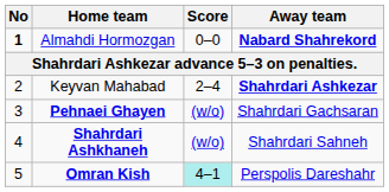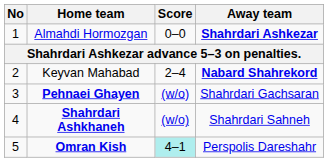 <table class="wikitable sortable" style="text-align:center">
 <tr>
 <th width=20>No</th>
 <th width=157>Home team</th>
 <th width=26>Score</th>
 <th width=157>Away team</th>
 </tr>
 <tr>
-<td><strong>1</strong></td>
+<td>1</td>
 <td><a href='#'>Almahdi Hormozgan</a></td>
 <td>0–0</td>
-<td><strong><a href='#'>Nabard Shahrekord</a></strong></td>
+<td><strong><a href='#'>Shahrdari Ashkezar</a></strong></td>
 </tr>
 <tr>
 <th colspan=4>Shahrdari Ashkezar advance 5–3 on penalties.</th>
 </tr>
 <tr>
 <td>2</td>
 <td>Keyvan Mahabad</td>
 <td>2–4</td>
-<td><strong><a href='#'>Shahrdari Ashkezar</a></strong></td>
+<td><strong><a href='#'>Nabard Shahrekord</a></strong></td>
 </tr>
 <tr>
 <td>3</td>
 <td><strong><a href='#'>Pehnaei Ghayen</a></strong></td>
 <td><a href='#'>(w/o)</a></td>
 <td><a href='#'>Shahrdari Gachsaran</a></td>
 </tr>
 <tr>
 <td>4</td>
 <td><strong><a href='#'>Shahrdari Ashkhaneh</a></strong></td>
 <td><a href='#'>(w/o)</a></td>
 <td><a href='#'>Shahrdari Sahneh</a></td>
 </tr>
 <tr>
 <td>5</td>
 <td><strong><a href='#'>Omran Kish</a></strong></td>
 <td style="background: paleturquoise;">4–1</td>
 <td><a href='#'>Perspolis Dareshahr</a></td>
 </tr>
 </table>
